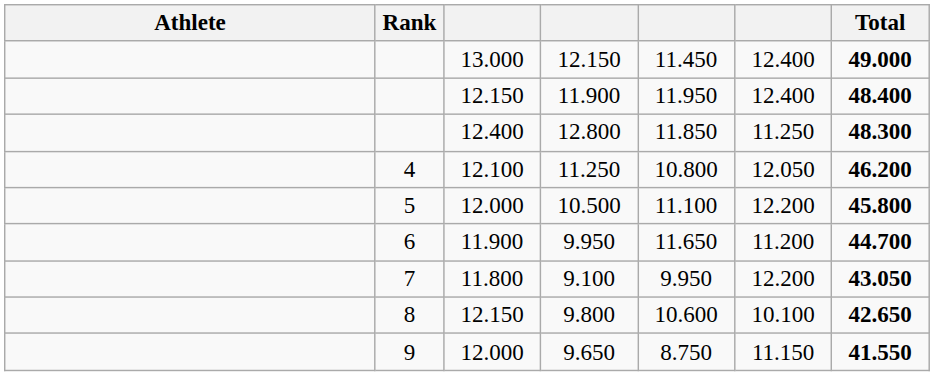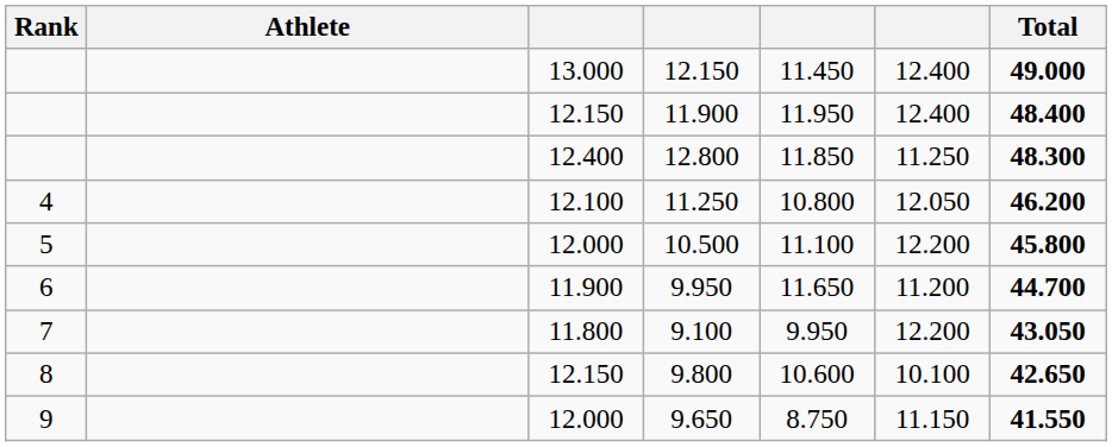 <table class=wikitable style="text-align:center">
 <tr>
+<th width=40>Rank</th>
 <th width=250>Athlete</th>
-<th width=40>Rank</th>
 <th width=60></th>
 <th width=60></th>
 <th width=60></th>
 <th width=60></th>
 <th width=60>Total</th>
 </tr>
 <tr>
+<td></td>
 <td align="left"></td>
-<td></td>
 <td>13.000</td>
 <td>12.150</td>
 <td>11.450</td>
 <td>12.400</td>
 <td><strong>49.000</strong></td>
 </tr>
 <tr>
+<td></td>
 <td align="left"></td>
-<td></td>
 <td>12.150</td>
 <td>11.900</td>
 <td>11.950</td>
 <td>12.400</td>
 <td><strong>48.400</strong></td>
 </tr>
 <tr>
+<td></td>
 <td align="left"></td>
-<td></td>
 <td>12.400</td>
 <td>12.800</td>
 <td>11.850</td>
 <td>11.250</td>
 <td><strong>48.300</strong></td>
 </tr>
 <tr>
+<td>4</td>
 <td align="left"></td>
-<td>4</td>
 <td>12.100</td>
 <td>11.250</td>
 <td>10.800</td>
 <td>12.050</td>
 <td><strong>46.200</strong></td>
 </tr>
 <tr>
+<td>5</td>
 <td align="left"></td>
-<td>5</td>
 <td>12.000</td>
 <td>10.500</td>
 <td>11.100</td>
 <td>12.200</td>
 <td><strong>45.800</strong></td>
 </tr>
 <tr>
+<td>6</td>
 <td align="left"></td>
-<td>6</td>
 <td>11.900</td>
 <td>9.950</td>
 <td>11.650</td>
 <td>11.200</td>
 <td><strong>44.700</strong></td>
 </tr>
 <tr>
+<td>7</td>
 <td align="left"></td>
-<td>7</td>
 <td>11.800</td>
 <td>9.100</td>
 <td>9.950</td>
 <td>12.200</td>
 <td><strong>43.050</strong></td>
 </tr>
 <tr>
+<td>8</td>
 <td align="left"></td>
-<td>8</td>
 <td>12.150</td>
 <td>9.800</td>
 <td>10.600</td>
 <td>10.100</td>
 <td><strong>42.650</strong></td>
 </tr>
 <tr>
+<td>9</td>
 <td align="left"></td>
-<td>9</td>
 <td>12.000</td>
 <td>9.650</td>
 <td>8.750</td>
 <td>11.150</td>
 <td><strong>41.550</strong></td>
 </tr>
 </table>
